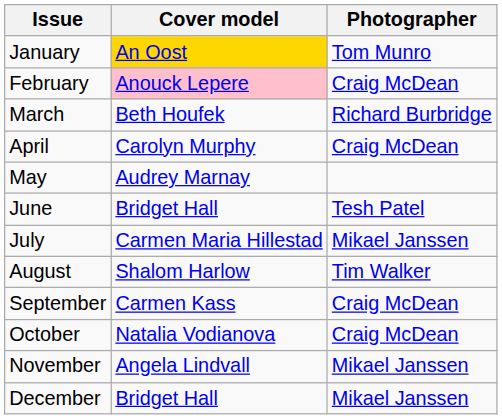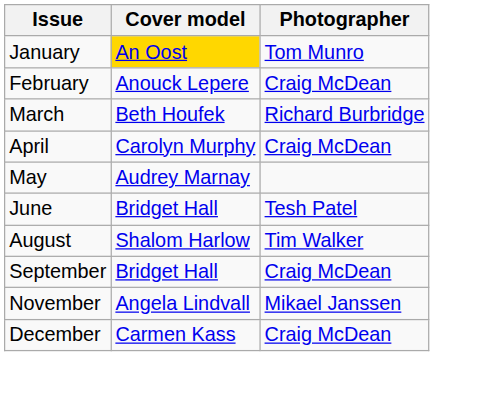 <table class="sortable wikitable">
 <tr>
 <th>Issue</th>
 <th>Cover model</th>
 <th>Photographer</th>
 </tr>
 <tr>
 <td>January</td>
 <td style="background: gold;"><a href='#'>An Oost</a></td>
 <td><a href='#'>Tom Munro</a></td>
 </tr>
 <tr>
 <td>February</td>
-<td style="background: pink;"><a href='#'>Anouck Lepere</a></td>
+<td><a href='#'>Anouck Lepere</a></td>
 <td><a href='#'>Craig McDean</a></td>
 </tr>
 <tr>
 <td>March</td>
 <td><a href='#'>Beth Houfek</a></td>
 <td><a href='#'>Richard Burbridge</a></td>
 </tr>
 <tr>
 <td>April</td>
 <td><a href='#'>Carolyn Murphy</a></td>
 <td><a href='#'>Craig McDean</a></td>
 </tr>
 <tr>
 <td>May</td>
 <td><a href='#'>Audrey Marnay</a></td>
 <td></td>
 </tr>
 <tr>
 <td>June</td>
 <td><a href='#'>Bridget Hall</a></td>
 <td><a href='#'>Tesh Patel</a></td>
 </tr>
 <tr>
-<td>July</td>
-<td><a href='#'>Carmen Maria Hillestad</a></td>
-<td><a href='#'>Mikael Janssen</a></td>
-</tr>
-<tr>
 <td>August</td>
 <td><a href='#'>Shalom Harlow</a></td>
 <td><a href='#'>Tim Walker</a></td>
 </tr>
 <tr>
 <td>September</td>
-<td><a href='#'>Carmen Kass</a></td>
-<td><a href='#'>Craig McDean</a></td>
-</tr>
-<tr>
-<td>October</td>
-<td><a href='#'>Natalia Vodianova</a></td>
+<td><a href='#'>Bridget Hall</a></td>
 <td><a href='#'>Craig McDean</a></td>
 </tr>
 <tr>
 <td>November</td>
 <td><a href='#'>Angela Lindvall</a></td>
 <td><a href='#'>Mikael Janssen</a></td>
 </tr>
 <tr>
 <td>December</td>
-<td><a href='#'>Bridget Hall</a></td>
-<td><a href='#'>Mikael Janssen</a></td>
+<td><a href='#'>Carmen Kass</a></td>
+<td><a href='#'>Craig McDean</a></td>
 </tr>
 </table>
